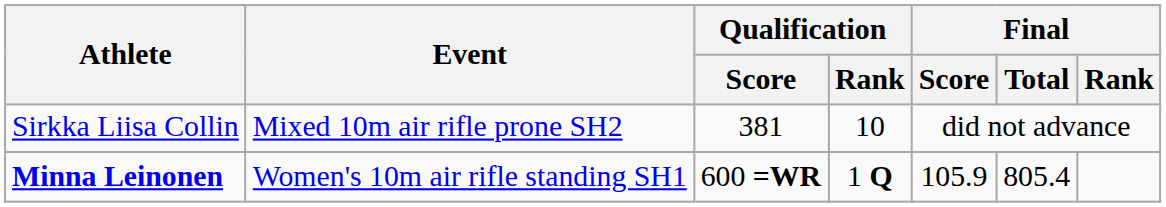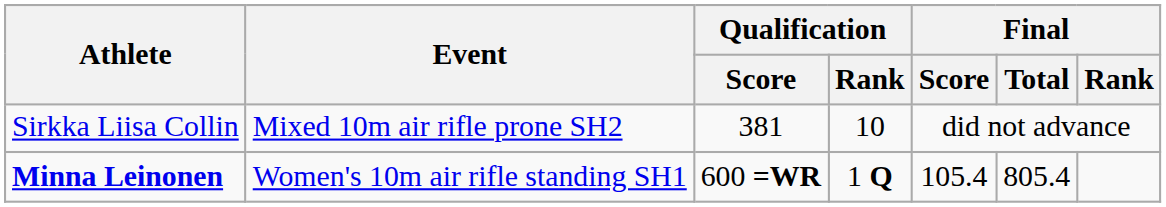 <table class=wikitable style="font-size:90%">
 <tr>
 <th rowspan="2">Athlete</th>
 <th rowspan="2">Event</th>
 <th colspan="2">Qualification</th>
 <th colspan="3">Final</th>
 </tr>
 <tr>
 <th>Score</th>
 <th>Rank</th>
 <th>Score</th>
 <th>Total</th>
 <th>Rank</th>
 </tr>
 <tr>
 <td><a href='#'>Sirkka Liisa Collin</a></td>
 <td><a href='#'>Mixed 10m air rifle prone SH2</a></td>
 <td align=center>381</td>
 <td align=center>10</td>
 <td align=center colspan="3">did not advance</td>
 </tr>
 <tr>
 <td><strong><a href='#'>Minna Leinonen</a></strong></td>
 <td><a href='#'>Women's 10m air rifle standing SH1</a></td>
 <td align=center>600 <strong>=WR</strong></td>
 <td align=center>1 <strong>Q</strong></td>
-<td align=center>105.9</td>
+<td align=center>105.4</td>
 <td align=center>805.4</td>
 <td align=center></td>
 </tr>
 </table>
